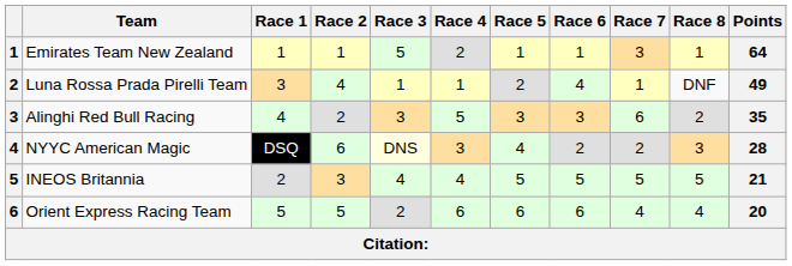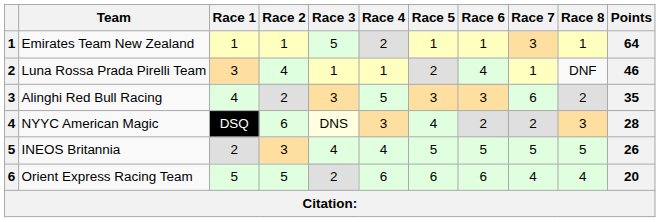 <table class="wikitable" style="font-size:10pt;line-height:1.5;text-align: center;">
 <tr>
 <th></th>
 <th>Team</th>
 <th>Race 1</th>
 <th>Race 2</th>
 <th>Race 3</th>
 <th>Race 4</th>
 <th>Race 5</th>
 <th>Race 6</th>
 <th>Race 7</th>
 <th>Race 8</th>
 <th>Points</th>
 </tr>
 <tr>
 <th>1</th>
 <td align="left" nowrap> Emirates Team New Zealand</td>
 <td style="background:#FFFFBF;">1</td>
 <td style="background:#FFFFBF;">1</td>
 <td style="background:#DFFFDF;">5</td>
 <td style="background:#DFDFDF;">2</td>
 <td style="background:#FFFFBF;">1</td>
 <td style="background:#FFFFBF;">1</td>
 <td style="background:#FFDF9F;">3</td>
 <td style="background:#FFFFBF;">1</td>
 <th>64</th>
 </tr>
 <tr>
 <th>2</th>
 <td align="left" nowrap> Luna Rossa Prada Pirelli Team</td>
 <td style="background:#FFDF9F;">3</td>
 <td style="background:#DFFFDF;">4</td>
 <td style="background:#FFFFBF;">1</td>
 <td style="background:#FFFFBF;">1</td>
 <td style="background:#DFDFDF;">2</td>
 <td style="background:#DFFFDF;">4</td>
 <td style="background:#FFFFBF;">1</td>
 <td>DNF</td>
-<th>49</th>
+<th>46</th>
 </tr>
 <tr>
 <th>3</th>
 <td align="left"> Alinghi Red Bull Racing</td>
 <td style="background:#DFFFDF;">4</td>
 <td style="background:#DFDFDF;">2</td>
 <td style="background:#FFDF9F;">3</td>
 <td style="background:#DFFFDF;">5</td>
 <td style="background:#FFDF9F;">3</td>
 <td style="background:#FFDF9F;">3</td>
 <td style="background:#DFFFDF;">6</td>
 <td style="background:#DFDFDF;">2</td>
 <th>35</th>
 </tr>
 <tr>
 <th>4</th>
 <td align="left" nowrap=""> NYYC American Magic</td>
 <td style="background-color:#000000; color:white">DSQ</td>
 <td style="background:#DFFFDF;">6</td>
 <td style="background: lightyellow;">DNS</td>
 <td style="background:#FFDF9F;">3</td>
 <td style="background:#DFFFDF;">4</td>
 <td style="background:#DFDFDF;">2</td>
 <td style="background:#DFDFDF;">2</td>
 <td style="background:#FFDF9F;">3</td>
 <th>28</th>
 </tr>
 <tr>
 <th>5</th>
 <td align="left"> INEOS Britannia</td>
 <td style="background:#DFDFDF;">2</td>
 <td style="background:#FFDF9F;">3</td>
 <td style="background:#DFFFDF;">4</td>
 <td style="background:#DFFFDF;">4</td>
 <td style="background:#DFFFDF;">5</td>
 <td style="background:#DFFFDF;">5</td>
 <td style="background:#DFFFDF;">5</td>
 <td style="background:#DFFFDF;">5</td>
-<th>21</th>
+<th>26</th>
 </tr>
 <tr>
 <th>6</th>
 <td align="left" nowrap=""> Orient Express Racing Team</td>
 <td style="background:#DFFFDF;">5</td>
 <td style="background:#DFFFDF;">5</td>
 <td style="background:#DFDFDF;">2</td>
 <td style="background:#DFFFDF;">6</td>
 <td style="background:#DFFFDF;">6</td>
 <td style="background:#DFFFDF;">6</td>
 <td style="background:#DFFFDF;">4</td>
 <td style="background:#DFFFDF;">4</td>
 <th>20</th>
 </tr>
 <tr>
 <th colspan="11">Citation:</th>
 </tr>
 </table>
